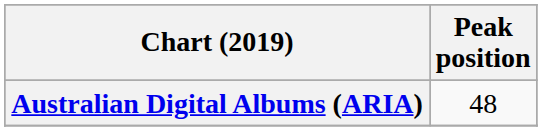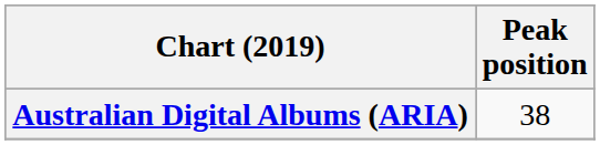 <table class="wikitable plainrowheaders" style="text-align:center">
 <tr>
 <th scope="col">Chart (2019)</th>
 <th scope="col">Peak<br>position</th>
 </tr>
 <tr>
 <th scope="row"><a href='#'>Australian Digital Albums</a> (<a href='#'>ARIA</a>)</th>
-<td>48</td>
+<td>38</td>
 </tr>
 <tr>
 </tr>
 <tr>
 </tr>
 <tr>
 </tr>
 <tr>
 </tr>
 </table>
